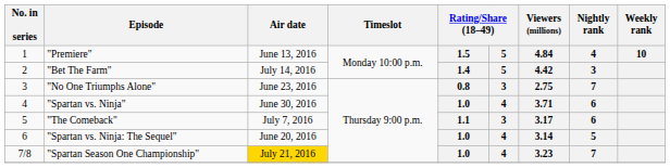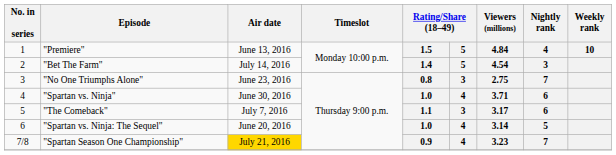 <table class="wikitable" style="text-align:center; font-size:90%; width: 74%">
 <tr>
 <th>No. in <br><br>series</th>
 <th>Episode</th>
 <th>Air date</th>
 <th>Timeslot</th>
 <th colspan=2><a href='#'>Rating/Share</a><br>(18–49)</th>
 <th>Viewers<br><small>(millions)</small></th>
 <th>Nightly<br>rank</th>
 <th>Weekly<br>rank</th>
 </tr>
 <tr>
 <td>1</td>
 <td style="text-align:left;">"Premiere"</td>
 <td>June 13, 2016</td>
 <td rowspan="2">Monday 10:00 p.m.</td>
 <th>1.5</th>
 <th>5</th>
 <th>4.84</th>
 <th>4</th>
 <th>10</th>
 </tr>
 <tr>
 <td>2</td>
 <td style="text-align:left;">"Bet The Farm"</td>
 <td>July 14, 2016</td>
 <th>1.4</th>
 <th>5</th>
-<th>4.42</th>
+<th>4.54</th>
 <th>3</th>
 <th></th>
 </tr>
 <tr>
 <td>3</td>
 <td style="text-align:left;">"No One Triumphs Alone"</td>
 <td>June 23, 2016</td>
 <td rowspan="5">Thursday 9:00 p.m.</td>
 <th>0.8</th>
 <th>3</th>
 <th>2.75</th>
 <th>7</th>
 <th></th>
 </tr>
 <tr>
 <td>4</td>
 <td style="text-align:left;">"Spartan vs. Ninja"</td>
 <td>June 30, 2016</td>
 <th>1.0</th>
 <th>4</th>
 <th>3.71</th>
 <th>6</th>
 <th></th>
 </tr>
 <tr>
 <td>5</td>
 <td style="text-align:left;">"The Comeback"</td>
 <td>July 7, 2016</td>
 <th>1.1</th>
 <th>3</th>
 <th>3.17</th>
 <th>6</th>
 <th></th>
 </tr>
 <tr>
 <td>6</td>
 <td style="text-align:left;">"Spartan vs. Ninja: The Sequel"</td>
 <td>June 20, 2016</td>
 <th>1.0</th>
 <th>4</th>
 <th>3.14</th>
 <th>5</th>
 <th></th>
 </tr>
 <tr>
 <td>7/8</td>
 <td style="text-align:left;">"Spartan Season One Championship"</td>
 <td style="background: gold;">July 21, 2016</td>
-<th>1.0</th>
+<th>0.9</th>
 <th>4</th>
 <th>3.23</th>
 <th>7</th>
 <th></th>
 </tr>
 <tr>
 </tr>
 </table>
